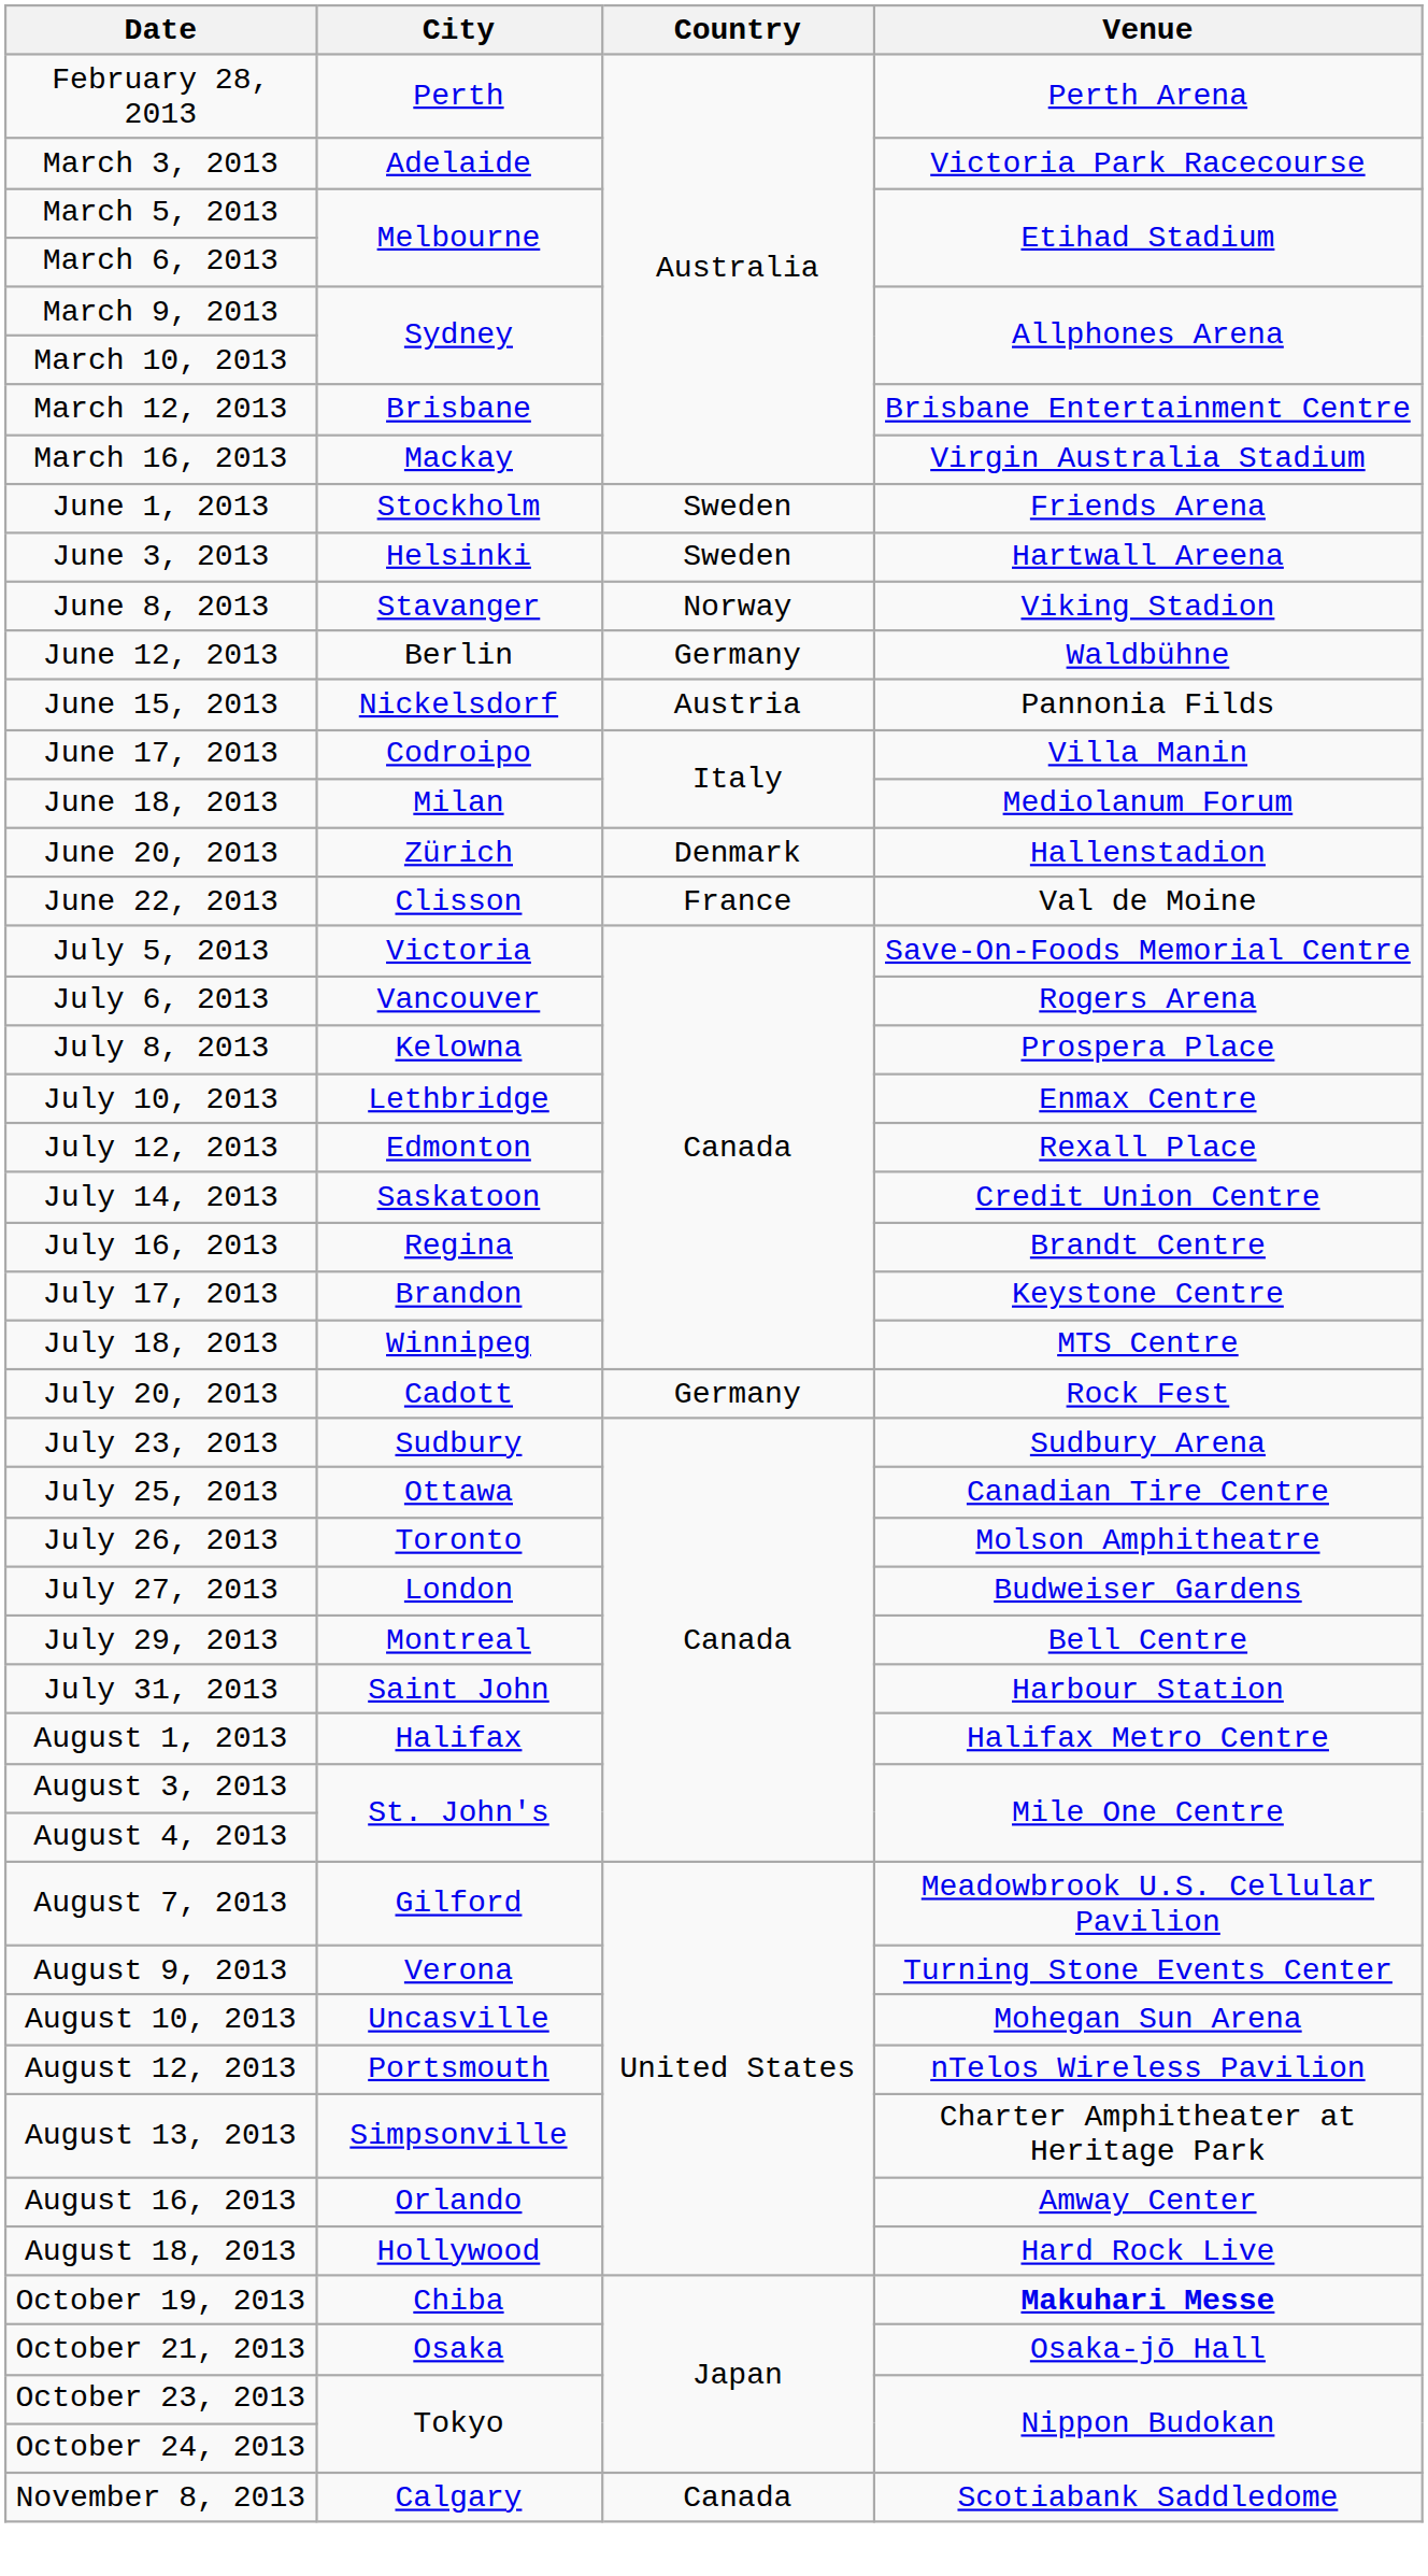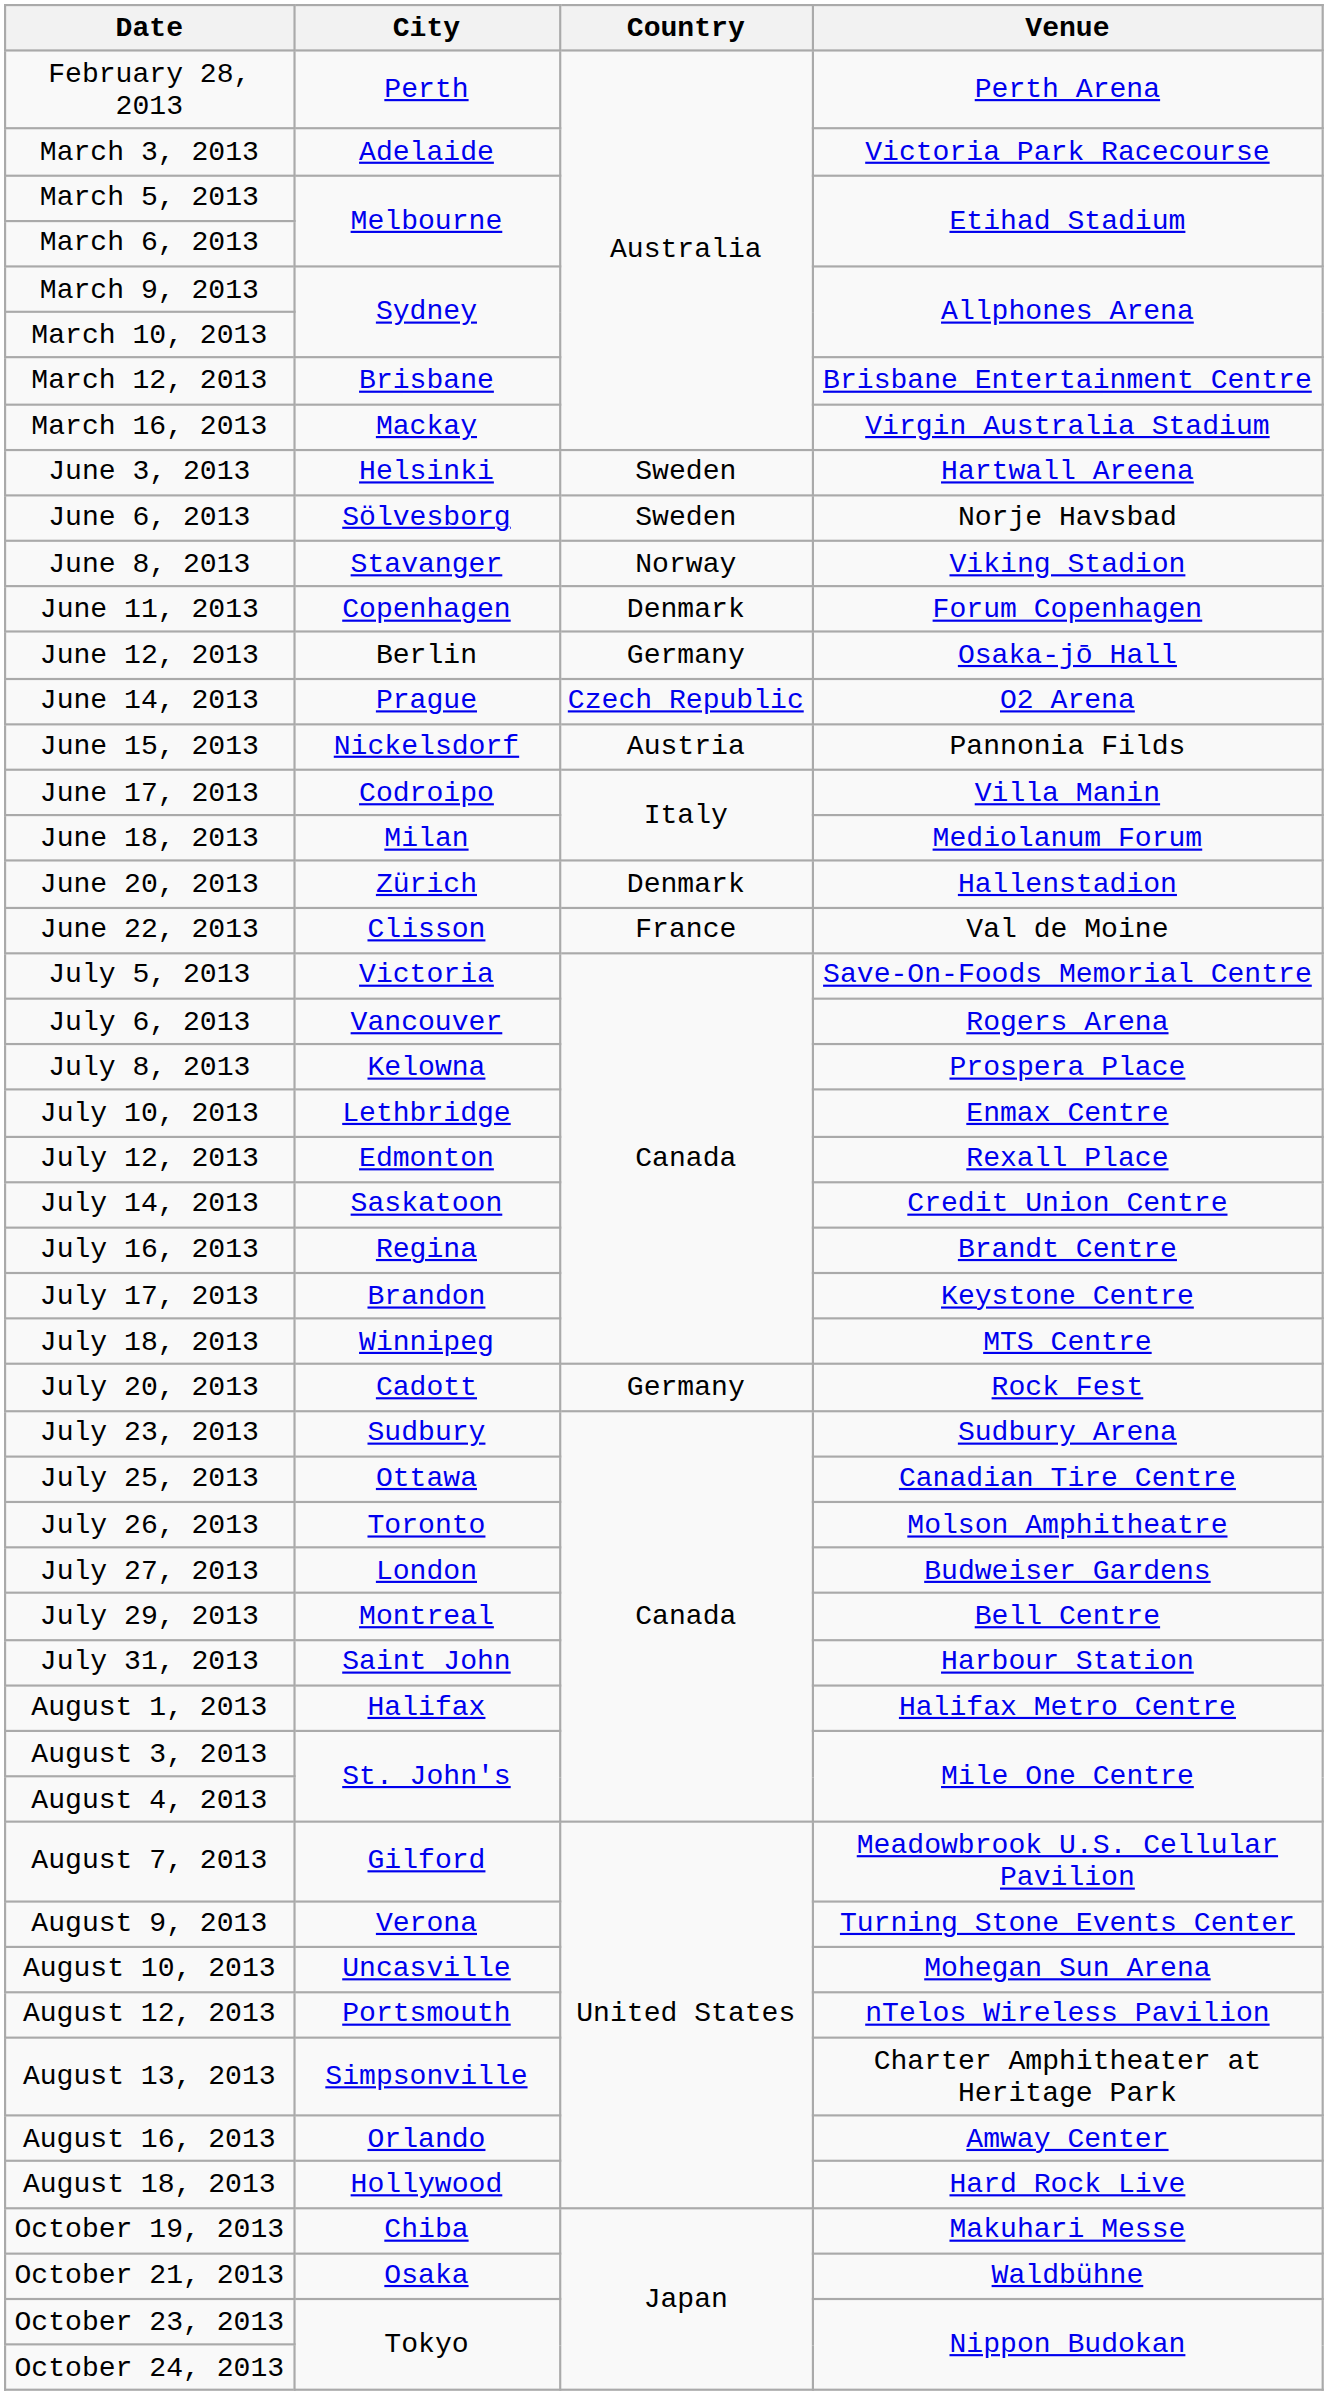 <table class="wikitable" style="text-align:center;">
 <tr>
 <th width="150">Date</th>
 <th width="125">City</th>
 <th width="125">Country</th>
 <th width="275">Venue</th>
 </tr>
 <tr>
 <td>February 28, 2013</td>
 <td><a href='#'>Perth</a></td>
 <td rowspan="8">Australia</td>
 <td><a href='#'>Perth Arena</a></td>
 </tr>
 <tr>
 <td>March 3, 2013</td>
 <td><a href='#'>Adelaide</a></td>
 <td><a href='#'>Victoria Park Racecourse</a></td>
 </tr>
 <tr>
 <td>March 5, 2013</td>
 <td rowspan="2"><a href='#'>Melbourne</a></td>
 <td rowspan="2"><a href='#'>Etihad Stadium</a></td>
 </tr>
 <tr>
 <td>March 6, 2013</td>
 </tr>
 <tr>
 <td>March 9, 2013</td>
 <td rowspan="2"><a href='#'>Sydney</a></td>
 <td rowspan="2"><a href='#'>Allphones Arena</a></td>
 </tr>
 <tr>
 <td>March 10, 2013</td>
 </tr>
 <tr>
 <td>March 12, 2013</td>
 <td><a href='#'>Brisbane</a></td>
 <td><a href='#'>Brisbane Entertainment Centre</a></td>
 </tr>
 <tr>
 <td>March 16, 2013</td>
 <td><a href='#'>Mackay</a></td>
 <td><a href='#'>Virgin Australia Stadium</a></td>
 </tr>
 <tr>
-<td>June 1, 2013</td>
-<td><a href='#'>Stockholm</a></td>
-<td>Sweden</td>
-<td><a href='#'>Friends Arena</a></td>
-</tr>
-<tr>
 <td>June 3, 2013</td>
 <td><a href='#'>Helsinki</a></td>
 <td>Sweden</td>
 <td><a href='#'>Hartwall Areena</a></td>
+</tr>
+<tr>
+<td>June 6, 2013</td>
+<td><a href='#'>Sölvesborg</a></td>
+<td>Sweden</td>
+<td>Norje Havsbad</td>
 </tr>
 <tr>
 <td>June 8, 2013</td>
 <td><a href='#'>Stavanger</a></td>
 <td>Norway</td>
 <td><a href='#'>Viking Stadion</a></td>
 </tr>
 <tr>
+<td>June 11, 2013</td>
+<td><a href='#'>Copenhagen</a></td>
+<td>Denmark</td>
+<td><a href='#'>Forum Copenhagen</a></td>
+</tr>
+<tr>
 <td>June 12, 2013</td>
 <td>Berlin</td>
 <td>Germany</td>
-<td><a href='#'>Waldbühne</a></td>
+<td><a href='#'>Osaka-jō Hall</a></td>
+</tr>
+<tr>
+<td>June 14, 2013</td>
+<td><a href='#'>Prague</a></td>
+<td><a href='#'>Czech Republic</a></td>
+<td><a href='#'>O2 Arena</a></td>
 </tr>
 <tr>
 <td>June 15, 2013</td>
 <td><a href='#'>Nickelsdorf</a></td>
 <td>Austria</td>
 <td>Pannonia Filds</td>
 </tr>
 <tr>
 <td>June 17, 2013</td>
 <td><a href='#'>Codroipo</a></td>
 <td rowspan="2">Italy</td>
 <td><a href='#'>Villa Manin</a></td>
 </tr>
 <tr>
 <td>June 18, 2013</td>
 <td><a href='#'>Milan</a></td>
 <td><a href='#'>Mediolanum Forum</a></td>
 </tr>
 <tr>
 <td>June 20, 2013</td>
 <td><a href='#'>Zürich</a></td>
 <td>Denmark</td>
 <td><a href='#'>Hallenstadion</a></td>
 </tr>
 <tr>
 <td>June 22, 2013</td>
 <td><a href='#'>Clisson</a></td>
 <td>France</td>
 <td>Val de Moine</td>
 </tr>
 <tr>
 <td>July 5, 2013</td>
 <td><a href='#'>Victoria</a></td>
 <td rowspan="9">Canada</td>
 <td><a href='#'>Save-On-Foods Memorial Centre</a></td>
 </tr>
 <tr>
 <td>July 6, 2013</td>
 <td><a href='#'>Vancouver</a></td>
 <td><a href='#'>Rogers Arena</a></td>
 </tr>
 <tr>
 <td>July 8, 2013</td>
 <td><a href='#'>Kelowna</a></td>
 <td><a href='#'>Prospera Place</a></td>
 </tr>
 <tr>
 <td>July 10, 2013</td>
 <td><a href='#'>Lethbridge</a></td>
 <td><a href='#'>Enmax Centre</a></td>
 </tr>
 <tr>
 <td>July 12, 2013</td>
 <td><a href='#'>Edmonton</a></td>
 <td><a href='#'>Rexall Place</a></td>
 </tr>
 <tr>
 <td>July 14, 2013</td>
 <td><a href='#'>Saskatoon</a></td>
 <td><a href='#'>Credit Union Centre</a></td>
 </tr>
 <tr>
 <td>July 16, 2013</td>
 <td><a href='#'>Regina</a></td>
 <td><a href='#'>Brandt Centre</a></td>
 </tr>
 <tr>
 <td>July 17, 2013</td>
 <td><a href='#'>Brandon</a></td>
 <td><a href='#'>Keystone Centre</a></td>
 </tr>
 <tr>
 <td>July 18, 2013</td>
 <td><a href='#'>Winnipeg</a></td>
 <td><a href='#'>MTS Centre</a></td>
 </tr>
 <tr>
 <td>July 20, 2013</td>
 <td><a href='#'>Cadott</a></td>
 <td>Germany</td>
 <td><a href='#'>Rock Fest</a></td>
 </tr>
 <tr>
 <td>July 23, 2013</td>
 <td><a href='#'>Sudbury</a></td>
 <td rowspan="9">Canada</td>
 <td><a href='#'>Sudbury Arena</a></td>
 </tr>
 <tr>
 <td>July 25, 2013</td>
 <td><a href='#'>Ottawa</a></td>
 <td><a href='#'>Canadian Tire Centre</a></td>
 </tr>
 <tr>
 <td>July 26, 2013</td>
 <td><a href='#'>Toronto</a></td>
 <td><a href='#'>Molson Amphitheatre</a></td>
 </tr>
 <tr>
 <td>July 27, 2013</td>
 <td><a href='#'>London</a></td>
 <td><a href='#'>Budweiser Gardens</a></td>
 </tr>
 <tr>
 <td>July 29, 2013</td>
 <td><a href='#'>Montreal</a></td>
 <td><a href='#'>Bell Centre</a></td>
 </tr>
 <tr>
 <td>July 31, 2013</td>
 <td><a href='#'>Saint John</a></td>
 <td><a href='#'>Harbour Station</a></td>
 </tr>
 <tr>
 <td>August 1, 2013</td>
 <td><a href='#'>Halifax</a></td>
 <td><a href='#'>Halifax Metro Centre</a></td>
 </tr>
 <tr>
 <td>August 3, 2013</td>
 <td rowspan="2"><a href='#'>St. John's</a></td>
 <td rowspan="2"><a href='#'>Mile One Centre</a></td>
 </tr>
 <tr>
 <td>August 4, 2013</td>
 </tr>
 <tr>
 <td>August 7, 2013</td>
 <td><a href='#'>Gilford</a></td>
 <td rowspan="7">United States</td>
 <td><a href='#'>Meadowbrook U.S. Cellular Pavilion</a></td>
 </tr>
 <tr>
 <td>August 9, 2013</td>
 <td><a href='#'>Verona</a></td>
 <td><a href='#'>Turning Stone Events Center</a></td>
 </tr>
 <tr>
 <td>August 10, 2013</td>
 <td><a href='#'>Uncasville</a></td>
 <td><a href='#'>Mohegan Sun Arena</a></td>
 </tr>
 <tr>
 <td>August 12, 2013</td>
 <td><a href='#'>Portsmouth</a></td>
 <td><a href='#'>nTelos Wireless Pavilion</a></td>
 </tr>
 <tr>
 <td>August 13, 2013</td>
 <td><a href='#'>Simpsonville</a></td>
 <td>Charter Amphitheater at Heritage Park</td>
 </tr>
 <tr>
 <td>August 16, 2013</td>
 <td><a href='#'>Orlando</a></td>
 <td><a href='#'>Amway Center</a></td>
 </tr>
 <tr>
 <td>August 18, 2013</td>
 <td><a href='#'>Hollywood</a></td>
 <td><a href='#'>Hard Rock Live</a></td>
 </tr>
 <tr>
 <td>October 19, 2013</td>
 <td><a href='#'>Chiba</a></td>
 <td rowspan="4">Japan</td>
-<td><strong><a href='#'>Makuhari Messe</a></strong></td>
+<td><a href='#'>Makuhari Messe</a></td>
 </tr>
 <tr>
 <td>October 21, 2013</td>
 <td><a href='#'>Osaka</a></td>
-<td><a href='#'>Osaka-jō Hall</a></td>
+<td><a href='#'>Waldbühne</a></td>
 </tr>
 <tr>
 <td>October 23, 2013</td>
 <td rowspan="2">Tokyo</td>
 <td rowspan="2"><a href='#'>Nippon Budokan</a></td>
 </tr>
 <tr>
 <td>October 24, 2013</td>
 </tr>
-<tr>
-<td>November 8, 2013</td>
-<td><a href='#'>Calgary</a></td>
-<td>Canada</td>
-<td><a href='#'>Scotiabank Saddledome</a></td>
-</tr>
 </table>
